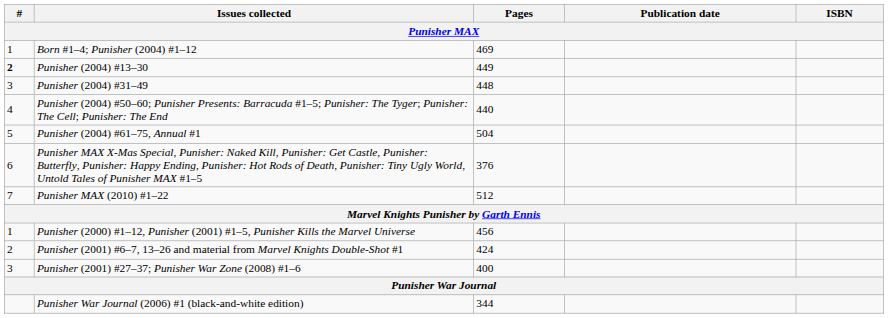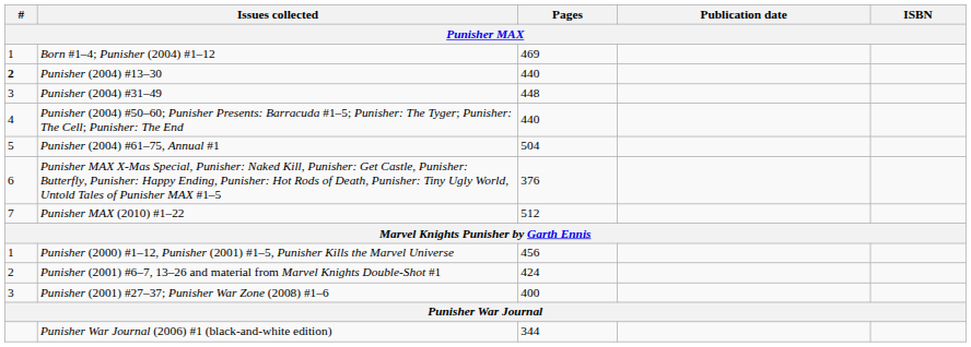 <table class="wikitable sortable" width=98%>
 <tr>
 <th class="unsortable">#</th>
 <th class="unsortable" width="50%">Issues collected</th>
 <th>Pages</th>
 <th>Publication date</th>
 <th class="unsortable">ISBN</th>
 </tr>
 <tr>
 <th colspan="5"><strong><em><a href='#'>Punisher MAX</a></em></strong></th>
 </tr>
 <tr>
 <td>1</td>
 <td><em>Born</em> #1–4; <em>Punisher</em> (2004) #1–12</td>
 <td>469</td>
 <td></td>
 <td></td>
 </tr>
 <tr>
 <td><strong>2</strong></td>
 <td><em>Punisher</em> (2004) #13–30</td>
-<td>449</td>
+<td>440</td>
 <td></td>
 <td></td>
 </tr>
 <tr>
 <td>3</td>
 <td><em>Punisher</em> (2004) #31–49</td>
 <td>448</td>
 <td></td>
 <td></td>
 </tr>
 <tr>
 <td>4</td>
 <td><em>Punisher</em> (2004) #50–60; <em>Punisher Presents: Barracuda</em> #1–5; <em>Punisher: The Tyger</em>; <em>Punisher: The Cell</em>; <em>Punisher: The End</em></td>
 <td>440</td>
 <td></td>
 <td></td>
 </tr>
 <tr>
 <td>5</td>
 <td><em>Punisher</em> (2004) #61–75, <em>Annual</em> #1</td>
 <td>504</td>
 <td></td>
 <td></td>
 </tr>
 <tr>
 <td>6</td>
 <td><em>Punisher MAX X-Mas Special</em>, <em>Punisher: Naked Kill</em>, <em>Punisher: Get Castle</em>, <em>Punisher: Butterfly</em>, <em>Punisher: Happy Ending</em>, <em>Punisher: Hot Rods of Death</em>, <em>Punisher: Tiny Ugly World</em>, <em>Untold Tales of Punisher MAX</em> #1–5</td>
 <td>376</td>
 <td></td>
 <td></td>
 </tr>
 <tr>
 <td>7</td>
 <td><em>Punisher MAX</em> (2010) #1–22</td>
 <td>512</td>
 <td></td>
 <td></td>
 </tr>
 <tr>
 <th colspan="5"><strong><em>Marvel Knights Punisher by <a href='#'>Garth Ennis</a></em></strong></th>
 </tr>
 <tr>
 <td>1</td>
 <td><em>Punisher</em> (2000) #1–12, <em>Punisher</em> (2001) #1–5, <em>Punisher Kills the Marvel Universe</em></td>
 <td>456</td>
 <td></td>
 <td></td>
 </tr>
 <tr>
 <td>2</td>
 <td><em>Punisher</em> (2001) #6–7, 13–26 and material from <em>Marvel Knights Double-Shot</em> #1</td>
 <td>424</td>
 <td></td>
 <td></td>
 </tr>
 <tr>
 <td>3</td>
 <td><em>Punisher</em> (2001) #27–37; <em>Punisher War Zone</em> (2008) #1–6</td>
 <td>400</td>
 <td></td>
 <td></td>
 </tr>
 <tr>
 <th colspan="5"><strong><em>Punisher War Journal</em></strong></th>
 </tr>
 <tr>
 <td></td>
 <td><em>Punisher War Journal</em> (2006) #1 (black-and-white edition)</td>
 <td>344</td>
 <td></td>
 <td></td>
 </tr>
 </table>
